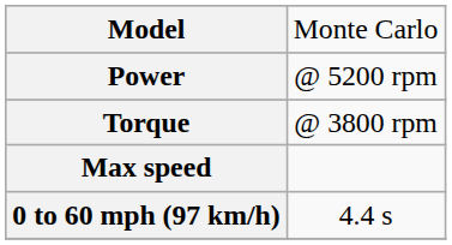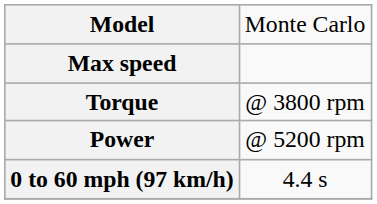 <table class="wikitable" style="text-align:center; font-size:91%;">
 <tr>
 <th>Model</th>
 <td>Monte Carlo</td>
 </tr>
 <tr>
-<th>Power</th>
-<td> @ 5200 rpm</td>
+<th>Max speed</th>
+<td></td>
 </tr>
 <tr>
 <th>Torque</th>
 <td> @ 3800 rpm</td>
 </tr>
 <tr>
-<th>Max speed</th>
-<td></td>
+<th>Power</th>
+<td> @ 5200 rpm</td>
 </tr>
 <tr>
 <th>0 to 60 mph (97 km/h)</th>
 <td>4.4 s</td>
 </tr>
 <tr>
 </tr>
 </table>
